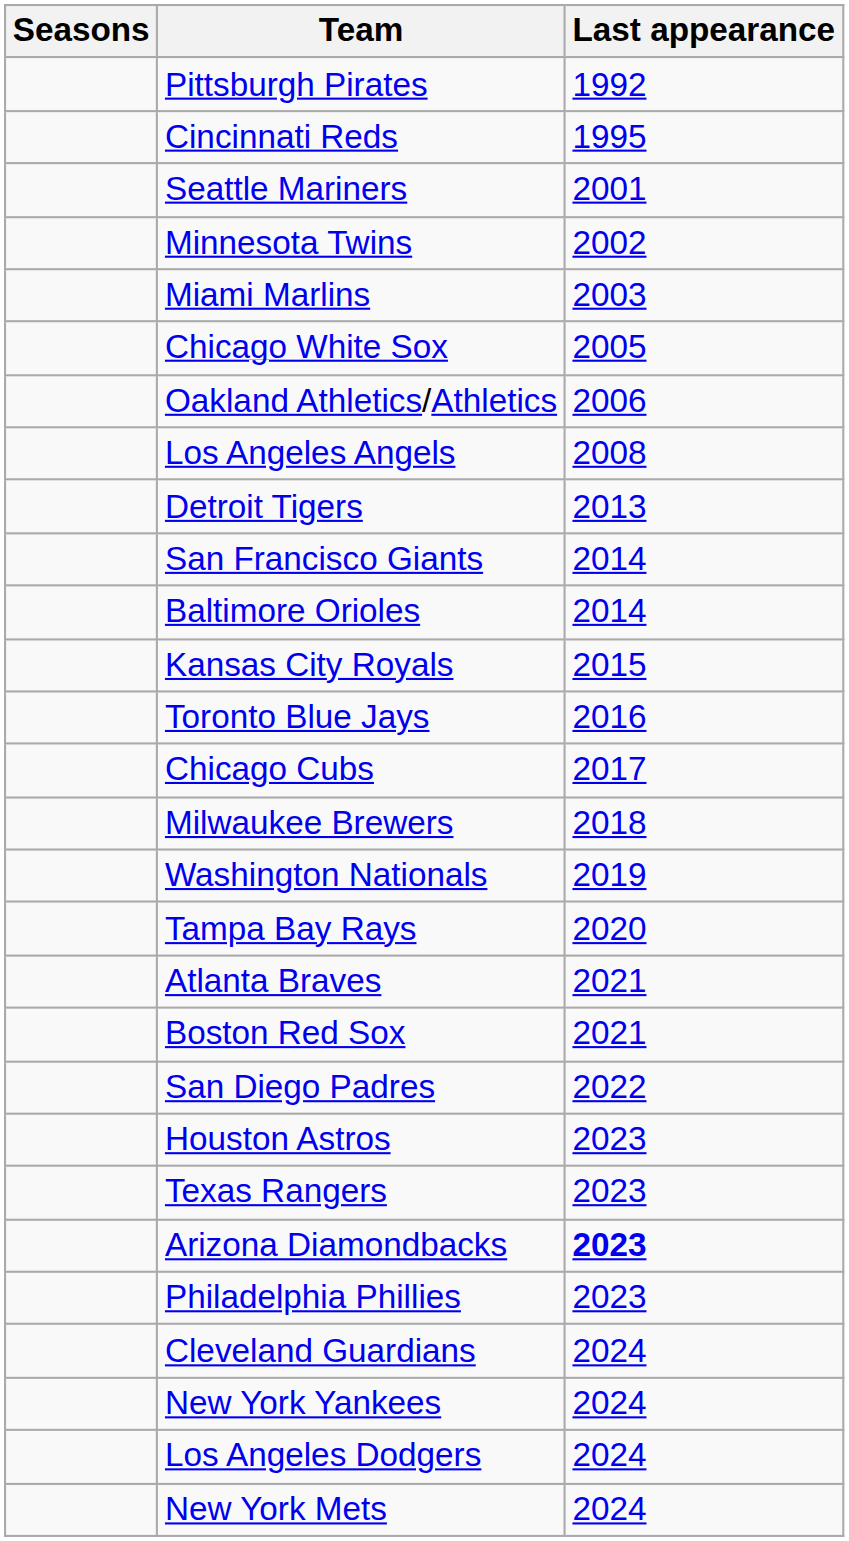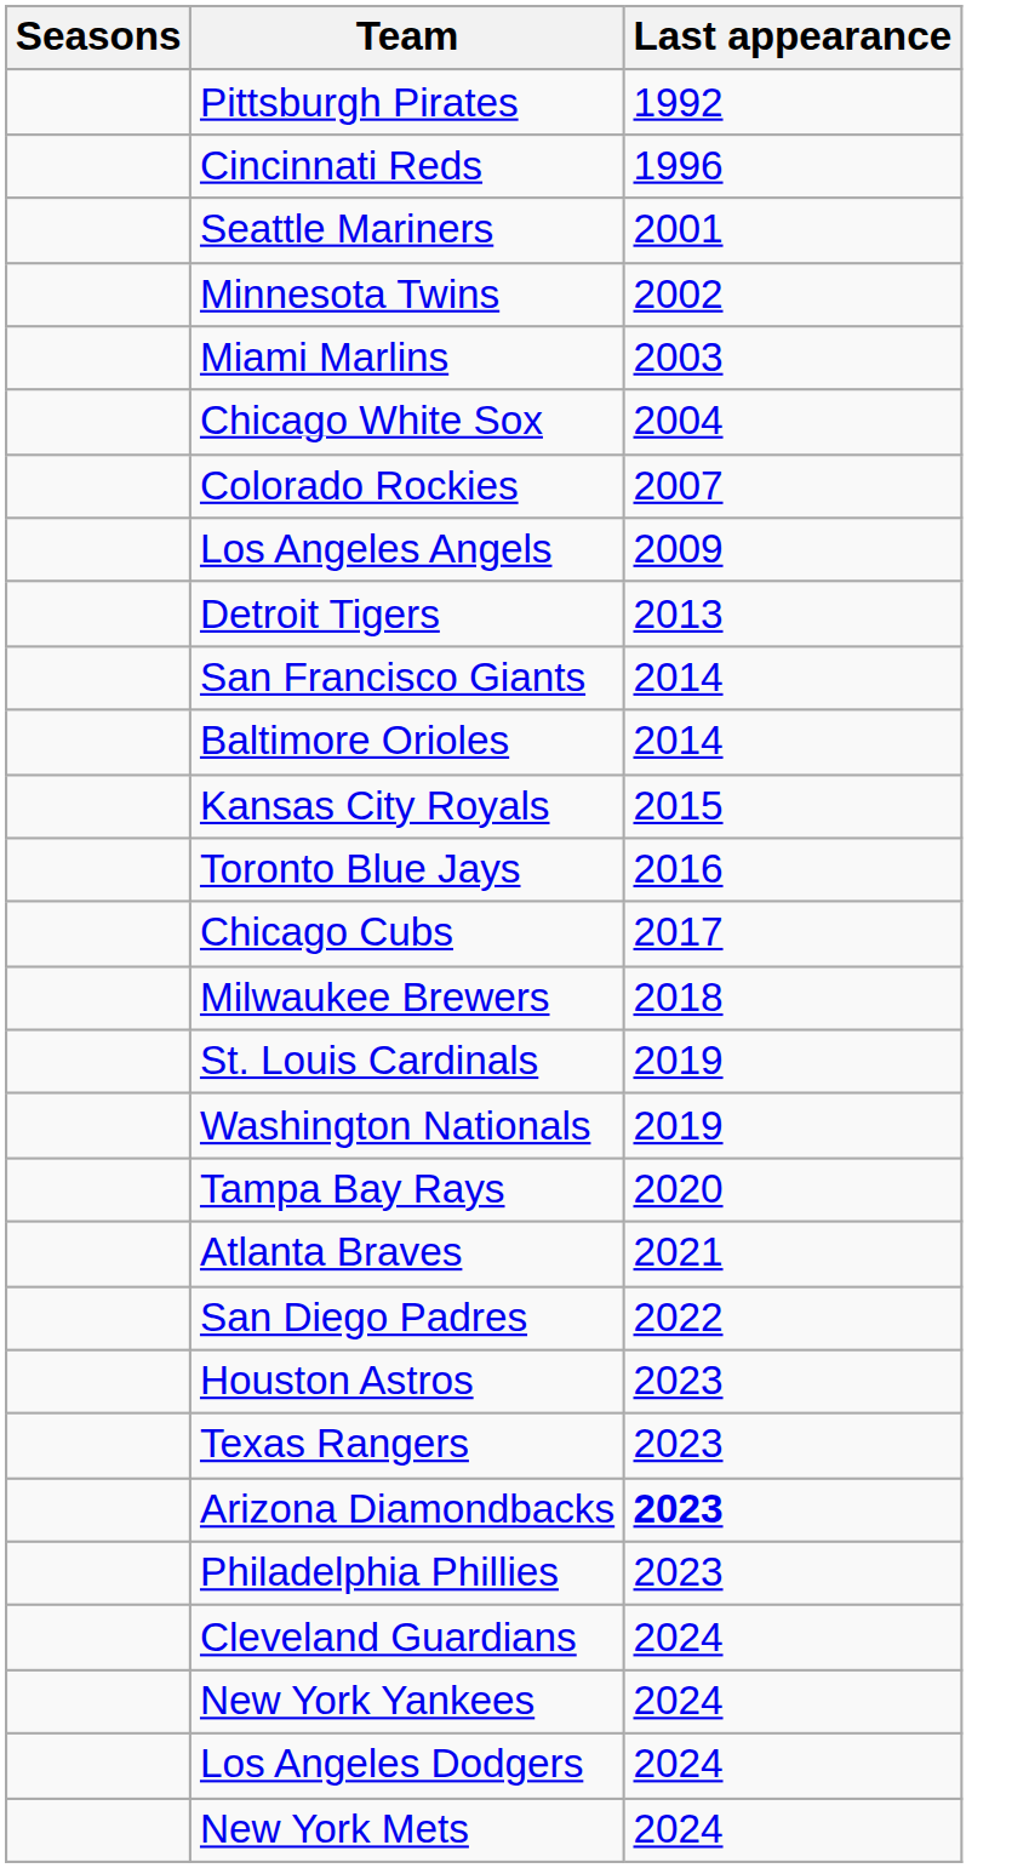 <table class="wikitable sortable">
 <tr>
 <th>Seasons</th>
 <th>Team</th>
 <th>Last appearance</th>
 </tr>
 <tr>
 <td></td>
 <td><a href='#'>Pittsburgh Pirates</a></td>
 <td><a href='#'>1992</a></td>
 </tr>
 <tr>
 <td></td>
 <td><a href='#'>Cincinnati Reds</a></td>
-<td><a href='#'>1995</a></td>
+<td><a href='#'>1996</a></td>
 </tr>
 <tr>
 <td></td>
 <td><a href='#'>Seattle Mariners</a></td>
 <td><a href='#'>2001</a></td>
 </tr>
 <tr>
 <td></td>
 <td><a href='#'>Minnesota Twins</a></td>
 <td><a href='#'>2002</a></td>
 </tr>
 <tr>
 <td></td>
 <td><a href='#'>Miami Marlins</a></td>
 <td><a href='#'>2003</a></td>
 </tr>
 <tr>
 <td></td>
 <td><a href='#'>Chicago White Sox</a></td>
-<td><a href='#'>2005</a></td>
+<td><a href='#'>2004</a></td>
 </tr>
 <tr>
 <td></td>
-<td><a href='#'>Oakland Athletics</a>/<a href='#'>Athletics</a></td>
-<td><a href='#'>2006</a></td>
+<td><a href='#'>Colorado Rockies</a></td>
+<td><a href='#'>2007</a></td>
 </tr>
 <tr>
 <td></td>
 <td><a href='#'>Los Angeles Angels</a></td>
-<td><a href='#'>2008</a></td>
+<td><a href='#'>2009</a></td>
 </tr>
 <tr>
 <td></td>
 <td><a href='#'>Detroit Tigers</a></td>
 <td><a href='#'>2013</a></td>
 </tr>
 <tr>
 <td></td>
 <td><a href='#'>San Francisco Giants</a></td>
 <td><a href='#'>2014</a></td>
 </tr>
 <tr>
 <td></td>
 <td><a href='#'>Baltimore Orioles</a></td>
 <td><a href='#'>2014</a></td>
 </tr>
 <tr>
 <td></td>
 <td><a href='#'>Kansas City Royals</a></td>
 <td><a href='#'>2015</a></td>
 </tr>
 <tr>
 <td></td>
 <td><a href='#'>Toronto Blue Jays</a></td>
 <td><a href='#'>2016</a></td>
 </tr>
 <tr>
 <td></td>
 <td><a href='#'>Chicago Cubs</a></td>
 <td><a href='#'>2017</a></td>
 </tr>
 <tr>
 <td></td>
 <td><a href='#'>Milwaukee Brewers</a></td>
 <td><a href='#'>2018</a></td>
 </tr>
 <tr>
 <td></td>
+<td><a href='#'>St. Louis Cardinals</a></td>
+<td><a href='#'>2019</a></td>
+</tr>
+<tr>
+<td></td>
 <td><a href='#'>Washington Nationals</a></td>
 <td><a href='#'>2019</a></td>
 </tr>
 <tr>
 <td></td>
 <td><a href='#'>Tampa Bay Rays</a></td>
 <td><a href='#'>2020</a></td>
 </tr>
 <tr>
 <td></td>
 <td><a href='#'>Atlanta Braves</a></td>
-<td><a href='#'>2021</a></td>
-</tr>
-<tr>
-<td></td>
-<td><a href='#'>Boston Red Sox</a></td>
 <td><a href='#'>2021</a></td>
 </tr>
 <tr>
 <td></td>
 <td><a href='#'>San Diego Padres</a></td>
 <td><a href='#'>2022</a></td>
 </tr>
 <tr>
 <td></td>
 <td><a href='#'>Houston Astros</a></td>
 <td><a href='#'>2023</a></td>
 </tr>
 <tr>
 <td></td>
 <td><a href='#'>Texas Rangers</a></td>
 <td><a href='#'>2023</a></td>
 </tr>
 <tr>
 <td></td>
 <td><a href='#'>Arizona Diamondbacks</a></td>
 <td><strong><a href='#'>2023</a></strong></td>
 </tr>
 <tr>
 <td></td>
 <td><a href='#'>Philadelphia Phillies</a></td>
 <td><a href='#'>2023</a></td>
 </tr>
 <tr>
 <td></td>
 <td><a href='#'>Cleveland Guardians</a></td>
 <td><a href='#'>2024</a></td>
 </tr>
 <tr>
 <td></td>
 <td><a href='#'>New York Yankees</a></td>
 <td><a href='#'>2024</a></td>
 </tr>
 <tr>
 <td></td>
 <td><a href='#'>Los Angeles Dodgers</a></td>
 <td><a href='#'>2024</a></td>
 </tr>
 <tr>
 <td></td>
 <td><a href='#'>New York Mets</a></td>
 <td><a href='#'>2024</a></td>
 </tr>
 </table>
